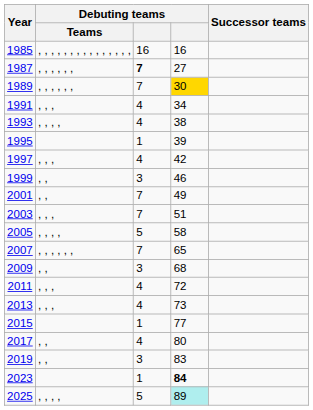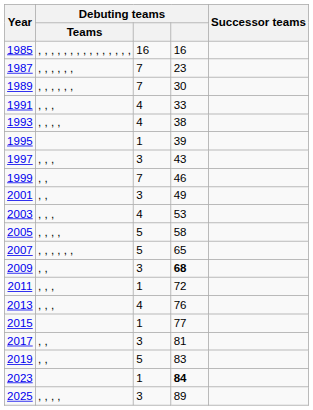 <table class="wikitable" style="font-size: 90%">
 <tr>
 <th rowspan=2>Year</th>
 <th colspan=3>Debuting teams</th>
 <th rowspan=2>Successor teams</th>
 </tr>
 <tr>
 <th>Teams</th>
 <th width=40></th>
 <th width=40></th>
 </tr>
 <tr>
 <td valign=top; align=center><a href='#'>1985</a></td>
 <td>, , , , , , , , , , , , , , , </td>
 <td>16</td>
 <td>16</td>
 <td align=left></td>
 </tr>
 <tr>
 <td valign=top; align=center><a href='#'>1987</a></td>
 <td>, , , , , , <br></td>
-<td><strong>7</strong></td>
-<td>27</td>
+<td>7</td>
+<td>23</td>
 <td align=left></td>
 </tr>
 <tr>
 <td valign=top; align=center><a href='#'>1989</a></td>
 <td>, , , , , , </td>
 <td>7</td>
-<td style="background: gold;">30</td>
+<td>30</td>
 <td align=left></td>
 </tr>
 <tr>
 <td valign=top; align=center><a href='#'>1991</a></td>
 <td>, , , </td>
 <td>4</td>
-<td>34</td>
+<td>33</td>
 <td align=left></td>
 </tr>
 <tr>
 <td valign=top; align=center><a href='#'>1993</a></td>
 <td>, , , , </td>
 <td>4</td>
 <td>38</td>
 <td align=left></td>
 </tr>
 <tr>
 <td valign=top; align=center><a href='#'>1995</a></td>
 <td></td>
 <td>1</td>
 <td>39</td>
 <td align=left></td>
 </tr>
 <tr>
 <td valign=top; align=center><a href='#'>1997</a></td>
 <td>, , , </td>
-<td>4</td>
-<td>42</td>
+<td>3</td>
+<td>43</td>
 <td align=left></td>
 </tr>
 <tr>
 <td valign=top; align=center><a href='#'>1999</a></td>
 <td>, , </td>
-<td>3</td>
+<td>7</td>
 <td>46</td>
 <td align=left></td>
 </tr>
 <tr>
 <td valign=top; align=center><a href='#'>2001</a></td>
 <td>, , </td>
-<td>7</td>
+<td>3</td>
 <td>49</td>
 <td align=left></td>
 </tr>
 <tr>
 <td valign=top; align=center><a href='#'>2003</a></td>
 <td>, , , </td>
-<td>7</td>
-<td>51</td>
+<td>4</td>
+<td>53</td>
 <td align=left></td>
 </tr>
 <tr>
 <td valign=top; align=center><a href='#'>2005</a></td>
 <td>, , , , </td>
 <td>5</td>
 <td>58</td>
 <td align=left></td>
 </tr>
 <tr>
 <td valign=top; align=center><a href='#'>2007</a></td>
 <td>, , , , , , </td>
-<td>7</td>
+<td>5</td>
 <td>65</td>
 <td align=left></td>
 </tr>
 <tr>
 <td valign=top; align=center><a href='#'>2009</a></td>
 <td>, , </td>
 <td>3</td>
-<td>68</td>
+<td><strong>68</strong></td>
 <td align=left></td>
 </tr>
 <tr>
 <td valign=top; align=center><a href='#'>2011</a></td>
 <td>, , , </td>
-<td>4</td>
+<td>1</td>
 <td>72</td>
 <td align=left></td>
 </tr>
 <tr>
 <td valign=top; align=center><a href='#'>2013</a></td>
 <td>, , , </td>
 <td>4</td>
-<td>73</td>
+<td>76</td>
 <td align=left><br></td>
 </tr>
 <tr>
 <td valign=top; align=center><a href='#'>2015</a></td>
 <td></td>
 <td>1</td>
 <td>77</td>
 <td align=left></td>
 </tr>
 <tr>
 <td valign=top; align=center><a href='#'>2017</a></td>
 <td>, , </td>
-<td>4</td>
-<td>80</td>
+<td>3</td>
+<td>81</td>
 <td align=left></td>
 </tr>
 <tr>
 <td valign=top; align=center><a href='#'>2019</a></td>
 <td>, , </td>
-<td>3</td>
+<td>5</td>
 <td>83</td>
 <td align=left></td>
 </tr>
 <tr>
 <td valign=top; align=center><a href='#'>2023</a></td>
 <td></td>
 <td>1</td>
 <td><strong>84</strong></td>
 <td align=left></td>
 </tr>
 <tr>
 <td valign=top; align=center><a href='#'>2025</a></td>
 <td>, , , , </td>
-<td>5</td>
-<td style="background: paleturquoise;">89</td>
+<td>3</td>
+<td>89</td>
 <td align=left></td>
 </tr>
 </table>
